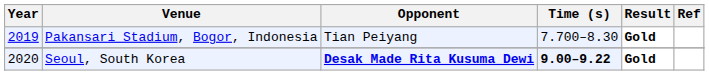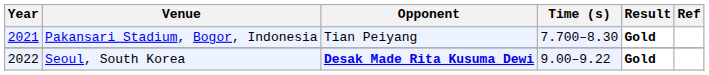 <table class="sortable wikitable" style="font-size: 90%;">
 <tr>
 <th>Year</th>
 <th>Venue</th>
 <th>Opponent</th>
 <th>Time (s)</th>
 <th>Result</th>
 <th>Ref</th>
 </tr>
 <tr style="background:#ECF2FF">
-<td align="center"><a href='#'>2019</a></td>
+<td align="center"><a href='#'>2021</a></td>
 <td><a href='#'>Pakansari Stadium</a>, <a href='#'>Bogor</a>, Indonesia</td>
 <td align="left"> Tian Peiyang</td>
 <td align="left">7.700–8.30</td>
 <td style="text-align:left; background:white"> <strong>Gold</strong></td>
 <td style="text-align:center; background:white"></td>
 </tr>
 <tr>
 </tr>
 <tr style="background:#ECF2FF">
-<td align="center">2020</td>
+<td align="center">2022</td>
 <td><a href='#'>Seoul</a>, South Korea</td>
 <td align="left"><strong> <a href='#'>Desak Made Rita Kusuma Dewi</a></strong></td>
-<td align="left"><strong>9.00–9.22</strong></td>
+<td align="left">9.00–9.22</td>
 <td style="text-align:left; background:white"> <strong>Gold</strong></td>
 <td style="text-align:center; background:white"></td>
 </tr>
 </table>
